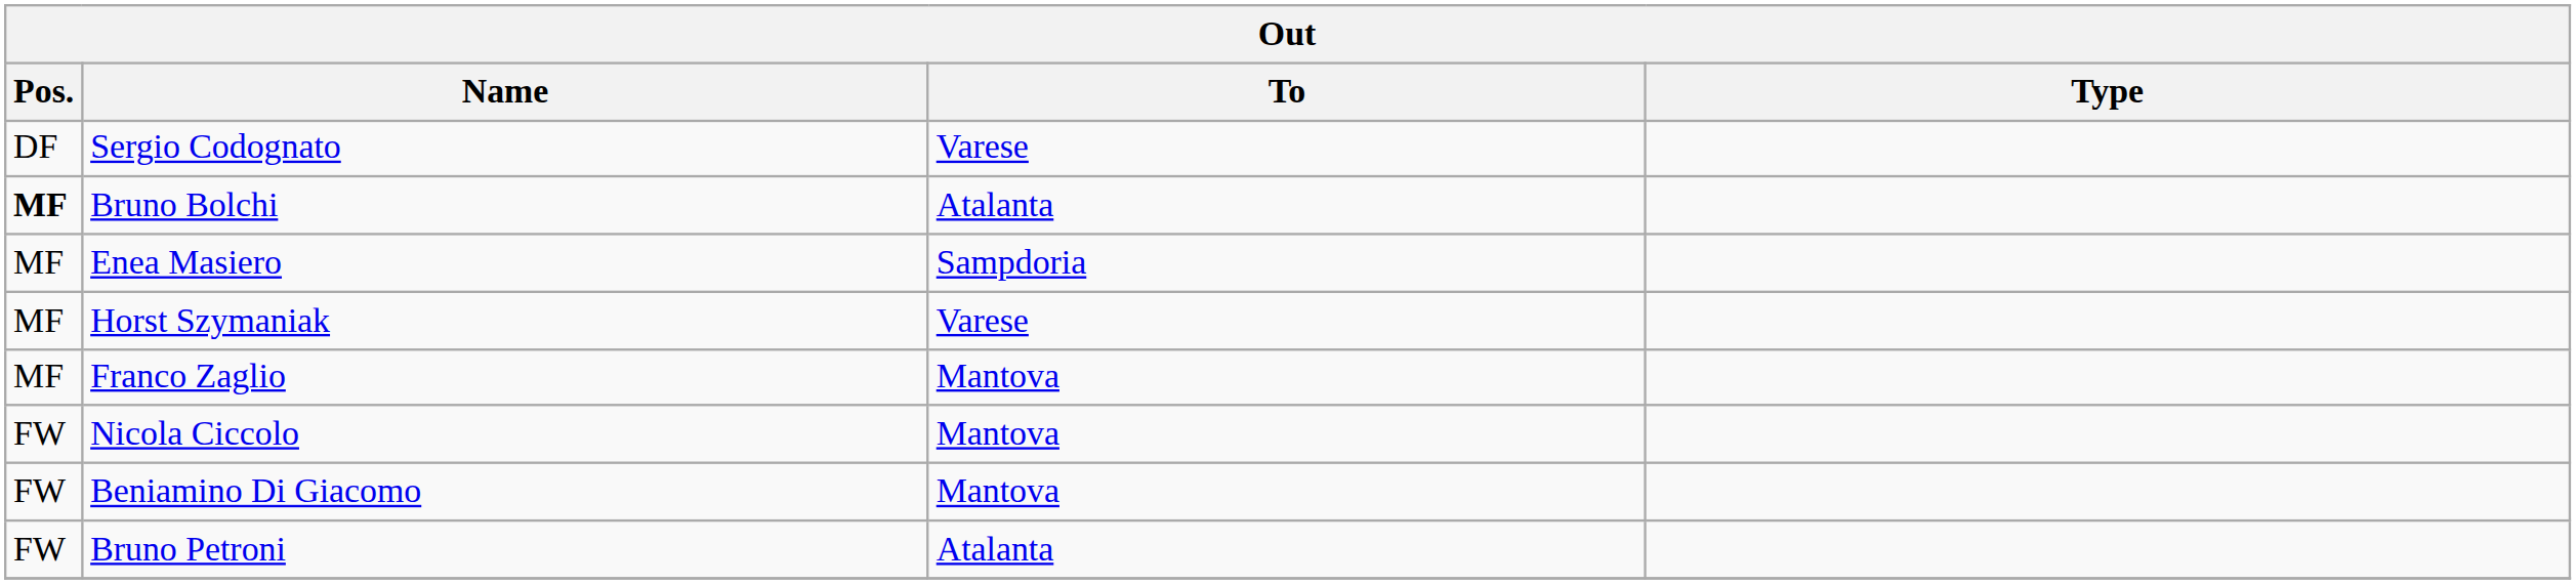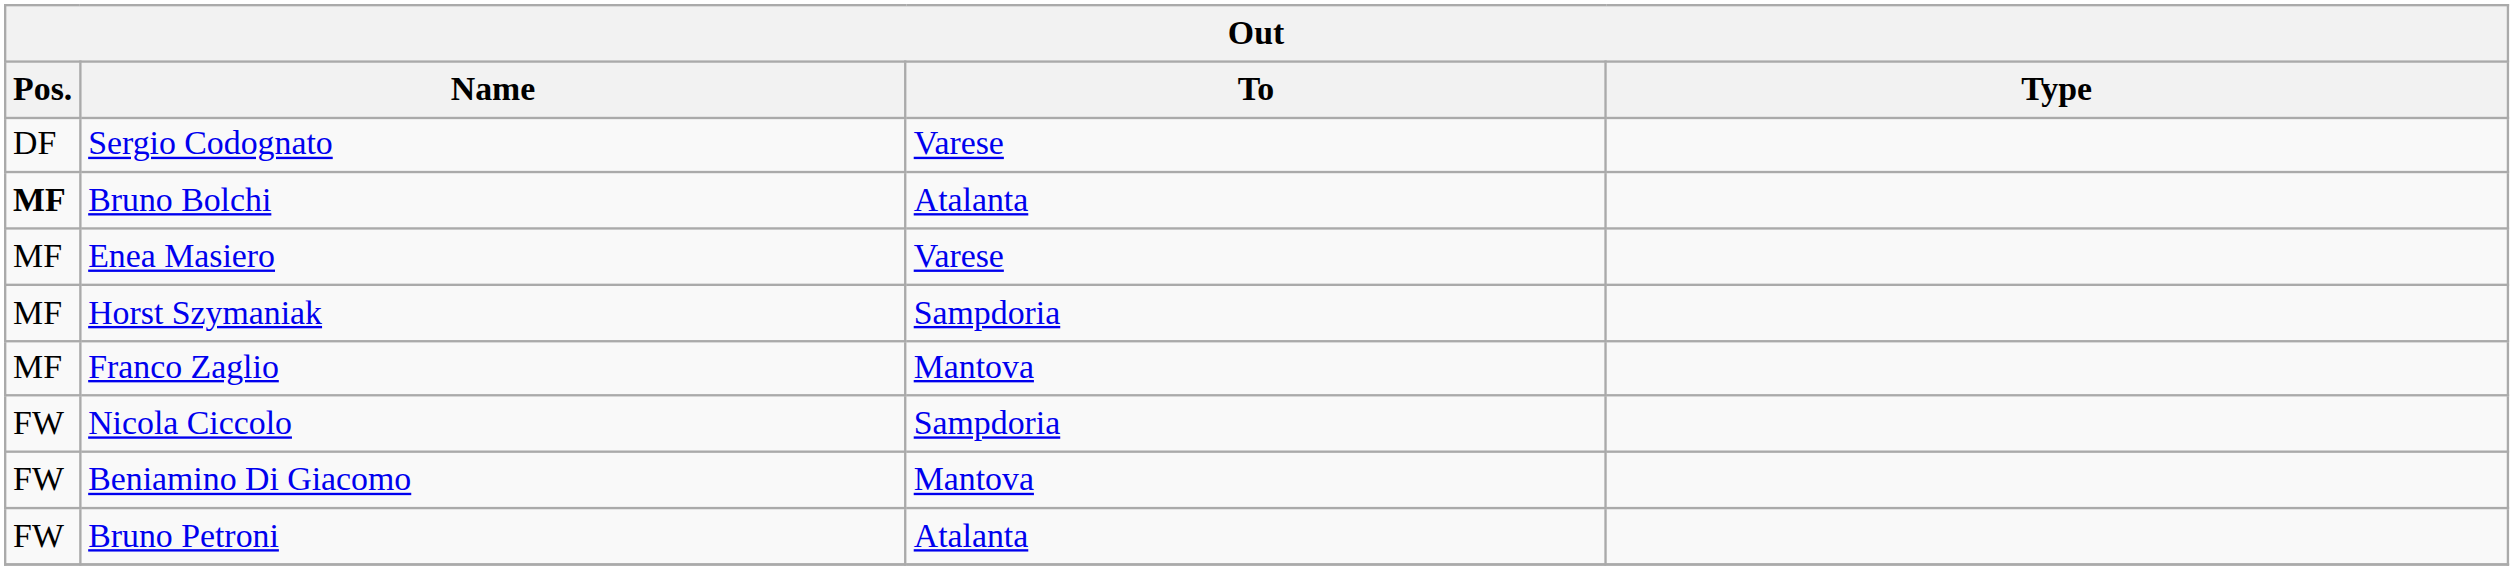 <table class="wikitable" style="font-size:90%;">
 <tr>
 <th colspan="4">Out</th>
 </tr>
 <tr>
 <th width=3%>Pos.</th>
 <th width=33%>Name</th>
 <th width=28%>To</th>
 <th width=36%>Type</th>
 </tr>
 <tr>
 <td>DF</td>
 <td><a href='#'>Sergio Codognato</a></td>
 <td><a href='#'>Varese</a></td>
 <td></td>
 </tr>
 <tr>
 <td><strong>MF</strong></td>
 <td><a href='#'>Bruno Bolchi</a></td>
 <td><a href='#'>Atalanta</a></td>
 <td></td>
 </tr>
 <tr>
 <td>MF</td>
 <td><a href='#'>Enea Masiero</a></td>
-<td><a href='#'>Sampdoria</a></td>
+<td><a href='#'>Varese</a></td>
 <td></td>
 </tr>
 <tr>
 <td>MF</td>
 <td><a href='#'>Horst Szymaniak</a></td>
-<td><a href='#'>Varese</a></td>
+<td><a href='#'>Sampdoria</a></td>
 <td></td>
 </tr>
 <tr>
 <td>MF</td>
 <td><a href='#'>Franco Zaglio</a></td>
 <td><a href='#'>Mantova</a></td>
 <td></td>
 </tr>
 <tr>
 <td>FW</td>
 <td><a href='#'>Nicola Ciccolo</a></td>
-<td><a href='#'>Mantova</a></td>
+<td><a href='#'>Sampdoria</a></td>
 <td></td>
 </tr>
 <tr>
 <td>FW</td>
 <td><a href='#'>Beniamino Di Giacomo</a></td>
 <td><a href='#'>Mantova</a></td>
 <td></td>
 </tr>
 <tr>
 <td>FW</td>
 <td><a href='#'>Bruno Petroni</a></td>
 <td><a href='#'>Atalanta</a></td>
 <td></td>
 </tr>
 <tr>
 </tr>
 </table>
